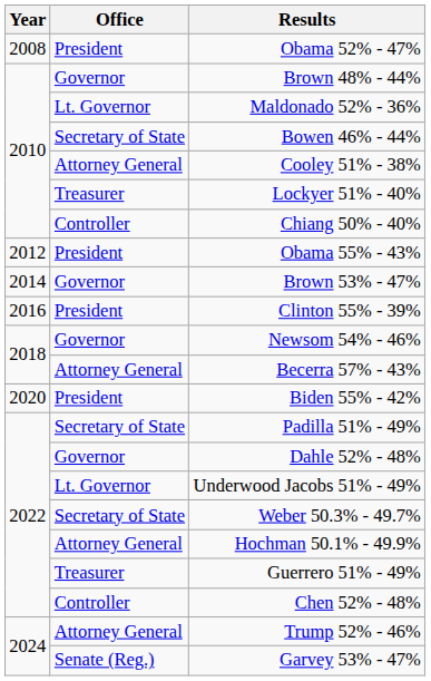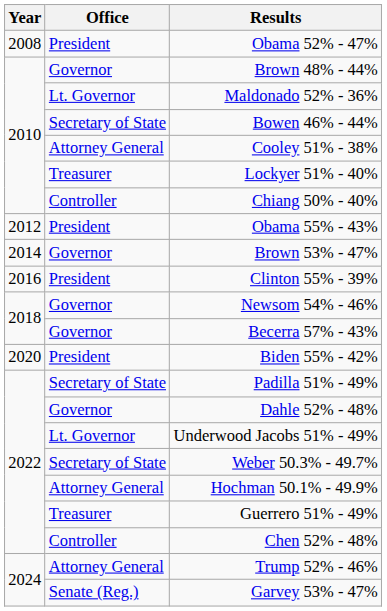 <table class=wikitable>
 <tr>
 <th>Year</th>
 <th>Office</th>
 <th>Results</th>
 </tr>
 <tr>
 <td>2008</td>
 <td><a href='#'>President</a></td>
 <td align="right" ><a href='#'>Obama</a> 52% - 47%</td>
 </tr>
 <tr>
 <td rowspan=6>2010</td>
 <td><a href='#'>Governor</a></td>
 <td align="right" ><a href='#'>Brown</a> 48% - 44%</td>
 </tr>
 <tr>
 <td><a href='#'>Lt. Governor</a></td>
 <td align="right" ><a href='#'>Maldonado</a> 52% - 36%</td>
 </tr>
 <tr>
 <td><a href='#'>Secretary of State</a></td>
 <td align="right" ><a href='#'>Bowen</a> 46% - 44%</td>
 </tr>
 <tr>
 <td><a href='#'>Attorney General</a></td>
 <td align="right" ><a href='#'>Cooley</a> 51% - 38%</td>
 </tr>
 <tr>
 <td><a href='#'>Treasurer</a></td>
 <td align="right" ><a href='#'>Lockyer</a> 51% - 40%</td>
 </tr>
 <tr>
 <td><a href='#'>Controller</a></td>
 <td align="right" ><a href='#'>Chiang</a> 50% - 40%</td>
 </tr>
 <tr>
 <td>2012</td>
 <td><a href='#'>President</a></td>
 <td align="right" ><a href='#'>Obama</a> 55% - 43%</td>
 </tr>
 <tr>
 <td>2014</td>
 <td><a href='#'>Governor</a></td>
 <td align="right" ><a href='#'>Brown</a> 53% - 47%</td>
 </tr>
 <tr>
 <td>2016</td>
 <td><a href='#'>President</a></td>
 <td align="right" ><a href='#'>Clinton</a> 55% - 39%</td>
 </tr>
 <tr>
 <td rowspan=2>2018</td>
 <td><a href='#'>Governor</a></td>
 <td align="right" ><a href='#'>Newsom</a> 54% - 46%</td>
 </tr>
 <tr>
-<td><a href='#'>Attorney General</a></td>
+<td><a href='#'>Governor</a></td>
 <td align="right" ><a href='#'>Becerra</a> 57% - 43%</td>
 </tr>
 <tr>
 <td>2020</td>
 <td><a href='#'>President</a></td>
 <td align="right" ><a href='#'>Biden</a> 55% - 42%</td>
 </tr>
 <tr>
 <td rowspan=7>2022</td>
 <td><a href='#'>Secretary of State</a></td>
 <td align="right" ><a href='#'>Padilla</a> 51% - 49%</td>
 </tr>
 <tr>
 <td><a href='#'>Governor</a></td>
 <td align="right" ><a href='#'>Dahle</a> 52% - 48%</td>
 </tr>
 <tr>
 <td><a href='#'>Lt. Governor</a></td>
 <td align="right" >Underwood Jacobs 51% - 49%</td>
 </tr>
 <tr>
 <td><a href='#'>Secretary of State</a></td>
 <td align="right" ><a href='#'>Weber</a> 50.3% - 49.7%</td>
 </tr>
 <tr>
 <td><a href='#'>Attorney General</a></td>
 <td align="right" ><a href='#'>Hochman</a> 50.1% - 49.9%</td>
 </tr>
 <tr>
 <td><a href='#'>Treasurer</a></td>
 <td align="right" >Guerrero 51% - 49%</td>
 </tr>
 <tr>
 <td><a href='#'>Controller</a></td>
 <td align="right" ><a href='#'>Chen</a> 52% - 48%</td>
 </tr>
 <tr>
 <td rowspan=2>2024</td>
 <td><a href='#'>Attorney General</a></td>
 <td align="right" ><a href='#'>Trump</a> 52% - 46%</td>
 </tr>
 <tr>
 <td><a href='#'>Senate (Reg.)</a></td>
 <td align="right" ><a href='#'>Garvey</a> 53% - 47%</td>
 </tr>
 </table>
